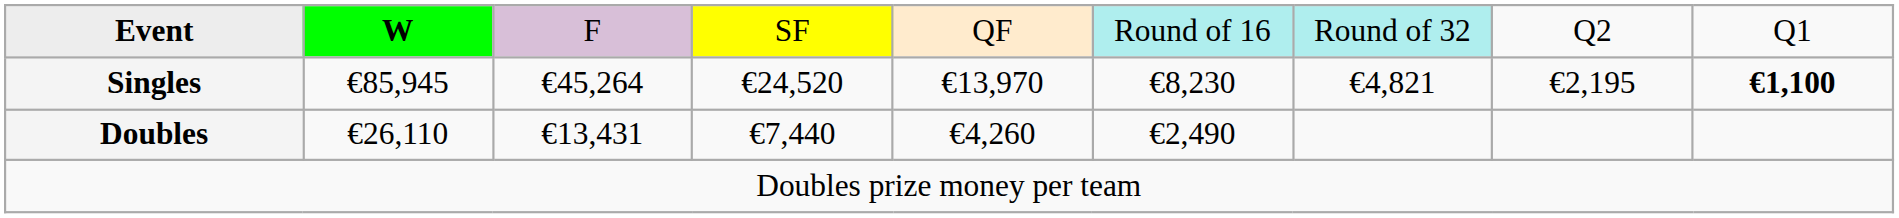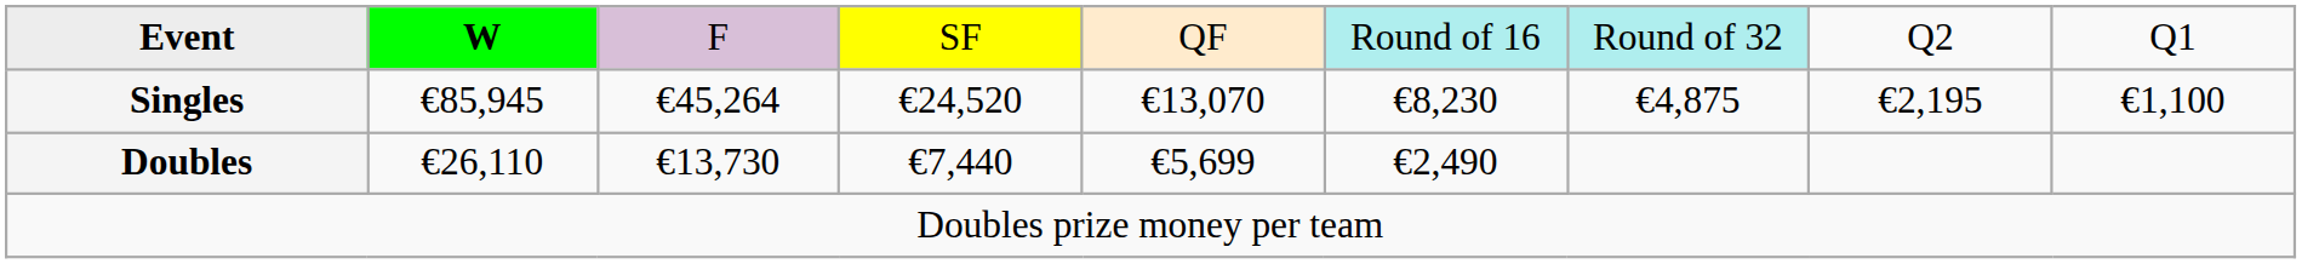 <table class=wikitable style=font-size:90%;text-align:center>
 <tr>
 <td style="width:130px; background:#ededed;"><strong>Event</strong></td>
 <td style="width:80px; background:lime;"><strong>W</strong></td>
 <td style="width:85px; background:thistle;">F</td>
 <td style="width:85px; background:#ff0;">SF</td>
 <td style="width:85px; background:#ffebcd;">QF</td>
 <td style="width:85px; background:#afeeee;">Round of 16</td>
 <td style="width:85px; background:#afeeee;">Round of 32</td>
 <td width=85>Q2</td>
 <td width=85>Q1</td>
 </tr>
 <tr>
 <td style="background:#f4f4f4;"><strong>Singles</strong></td>
 <td>€85,945</td>
 <td>€45,264</td>
 <td>€24,520</td>
-<td>€13,970</td>
+<td>€13,070</td>
 <td>€8,230</td>
-<td>€4,821</td>
+<td>€4,875</td>
 <td>€2,195</td>
-<td><strong>€1,100</strong></td>
+<td>€1,100</td>
 </tr>
 <tr>
 <td style="background:#f4f4f4;"><strong>Doubles</strong></td>
 <td>€26,110</td>
-<td>€13,431</td>
+<td>€13,730</td>
 <td>€7,440</td>
-<td>€4,260</td>
+<td>€5,699</td>
 <td>€2,490</td>
 <td></td>
 <td></td>
 <td></td>
 </tr>
 <tr>
 <td colspan=9>Doubles prize money per team</td>
 </tr>
 </table>
